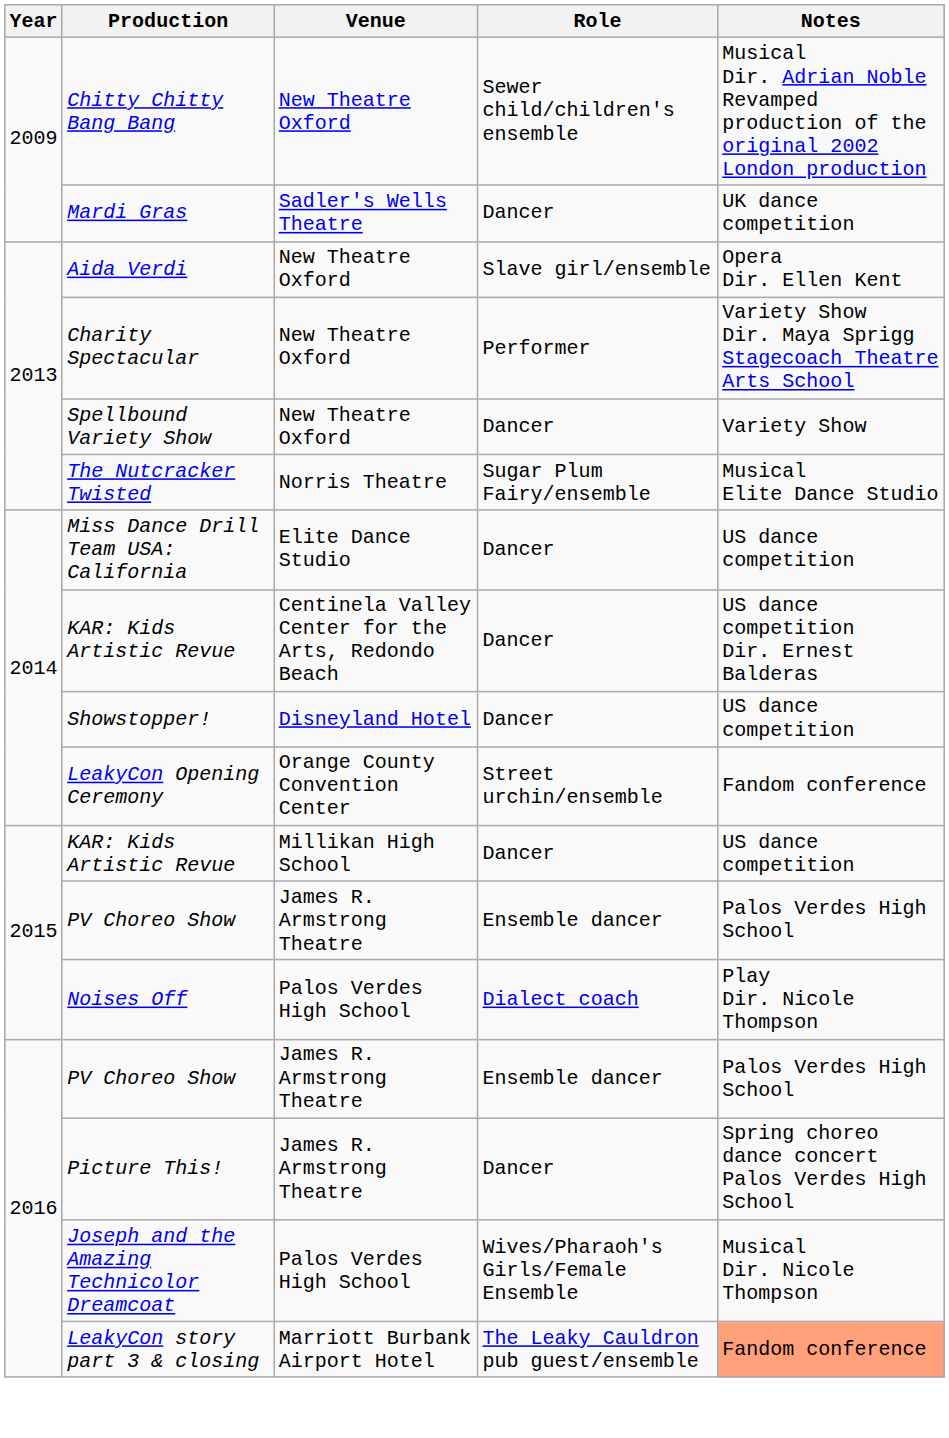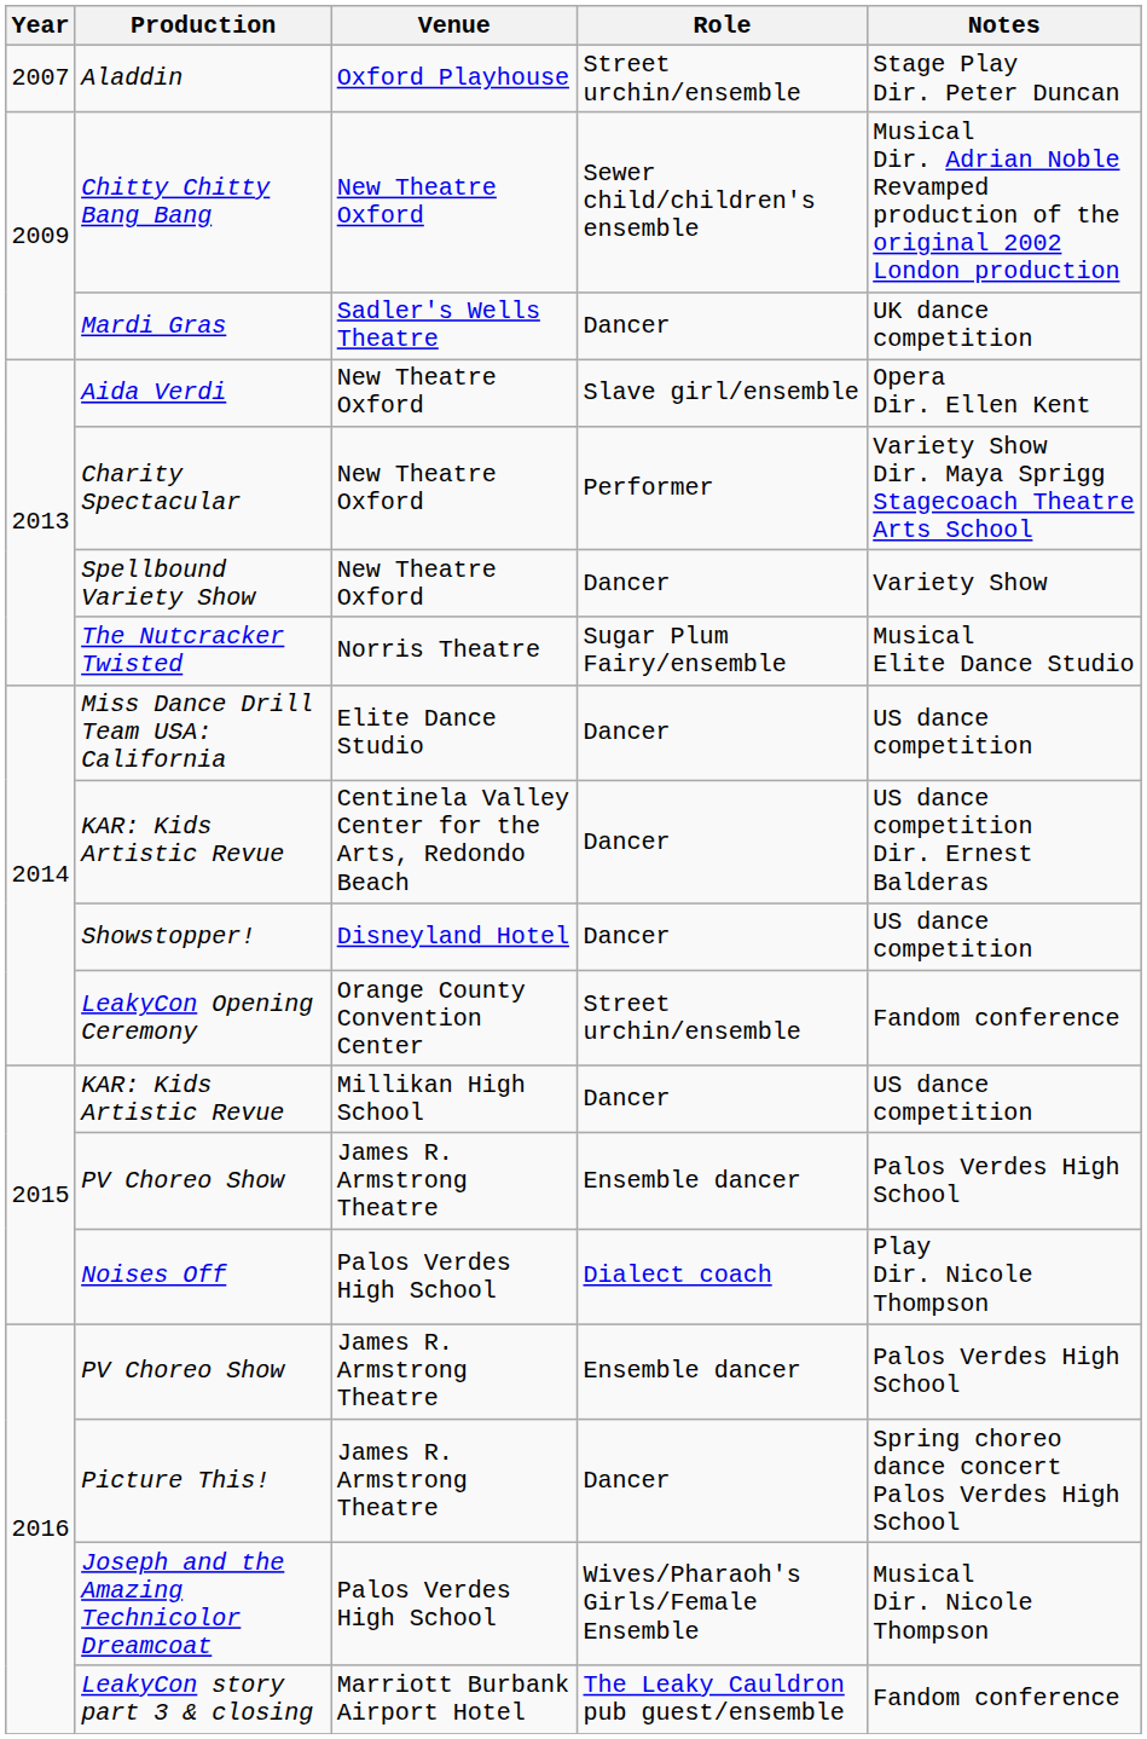 <table class="wikitable sortable">
 <tr>
 <th>Year</th>
 <th>Production</th>
 <th>Venue</th>
 <th>Role</th>
 <th class="unsortable">Notes</th>
+</tr>
+<tr>
+<td>2007</td>
+<td><em>Aladdin</em></td>
+<td><a href='#'>Oxford Playhouse</a></td>
+<td>Street urchin/ensemble</td>
+<td>Stage Play<br>Dir. Peter Duncan</td>
 </tr>
 <tr>
 <td rowspan="2">2009</td>
 <td><em><a href='#'>Chitty Chitty Bang Bang</a></em></td>
 <td><a href='#'>New Theatre Oxford</a></td>
 <td>Sewer child/children's ensemble</td>
 <td>Musical<br>Dir. <a href='#'>Adrian Noble</a><br>Revamped production of the <a href='#'>original 2002 London production</a></td>
 </tr>
 <tr>
 <td><em><a href='#'>Mardi Gras</a></em></td>
 <td><a href='#'>Sadler's Wells Theatre</a></td>
 <td>Dancer</td>
 <td>UK dance competition</td>
 </tr>
 <tr>
 <td rowspan="4">2013</td>
 <td><em><a href='#'>Aida Verdi</a></em></td>
 <td>New Theatre Oxford</td>
 <td>Slave girl/ensemble</td>
 <td>Opera<br>Dir. Ellen Kent</td>
 </tr>
 <tr>
 <td><em>Charity Spectacular</em></td>
 <td>New Theatre Oxford</td>
 <td>Performer</td>
 <td>Variety Show<br>Dir. Maya Sprigg<br><a href='#'>Stagecoach Theatre Arts School</a></td>
 </tr>
 <tr>
 <td><em>Spellbound Variety Show</em></td>
 <td>New Theatre Oxford</td>
 <td>Dancer</td>
 <td>Variety Show</td>
 </tr>
 <tr>
 <td><em><a href='#'>The Nutcracker Twisted</a></em></td>
 <td>Norris Theatre</td>
 <td>Sugar Plum Fairy/ensemble</td>
 <td>Musical<br>Elite Dance Studio</td>
 </tr>
 <tr>
 <td rowspan="4">2014</td>
 <td><em>Miss Dance Drill Team USA: California</em></td>
 <td>Elite Dance Studio</td>
 <td>Dancer</td>
 <td>US dance competition</td>
 </tr>
 <tr>
 <td><em>KAR: Kids Artistic Revue</em></td>
 <td>Centinela Valley Center for the Arts, Redondo Beach</td>
 <td>Dancer</td>
 <td>US dance competition<br>Dir. Ernest Balderas</td>
 </tr>
 <tr>
 <td><em>Showstopper!</em></td>
 <td><a href='#'>Disneyland Hotel</a></td>
 <td>Dancer</td>
 <td>US dance competition</td>
 </tr>
 <tr>
 <td><em><a href='#'>LeakyCon</a> Opening Ceremony</em></td>
 <td>Orange County Convention Center</td>
 <td>Street urchin/ensemble</td>
 <td>Fandom conference</td>
 </tr>
 <tr>
 <td rowspan="3">2015</td>
 <td><em>KAR: Kids Artistic Revue</em></td>
 <td>Millikan High School</td>
 <td>Dancer</td>
 <td>US dance competition</td>
 </tr>
 <tr>
 <td><em>PV Choreo Show</em></td>
 <td>James R. Armstrong Theatre</td>
 <td>Ensemble dancer</td>
 <td>Palos Verdes High School</td>
 </tr>
 <tr>
 <td><em><a href='#'>Noises Off</a></em></td>
 <td>Palos Verdes High School</td>
 <td><a href='#'>Dialect coach</a></td>
 <td>Play<br>Dir. Nicole Thompson</td>
 </tr>
 <tr>
 <td rowspan="4">2016</td>
 <td><em>PV Choreo Show</em></td>
 <td>James R. Armstrong Theatre</td>
 <td>Ensemble dancer</td>
 <td>Palos Verdes High School</td>
 </tr>
 <tr>
 <td><em>Picture This!</em></td>
 <td>James R. Armstrong Theatre</td>
 <td>Dancer</td>
 <td>Spring choreo dance concert<br>Palos Verdes High School</td>
 </tr>
 <tr>
 <td><em><a href='#'>Joseph and the Amazing Technicolor Dreamcoat</a></em></td>
 <td>Palos Verdes High School</td>
 <td>Wives/Pharaoh's Girls/Female Ensemble</td>
 <td>Musical<br>Dir. Nicole Thompson</td>
 </tr>
 <tr>
 <td><em><a href='#'>LeakyCon</a> story part 3 & closing</em></td>
 <td>Marriott Burbank Airport Hotel</td>
 <td><a href='#'>The Leaky Cauldron</a> pub guest/ensemble</td>
-<td style="background: lightsalmon;">Fandom conference</td>
+<td>Fandom conference</td>
 </tr>
 </table>
